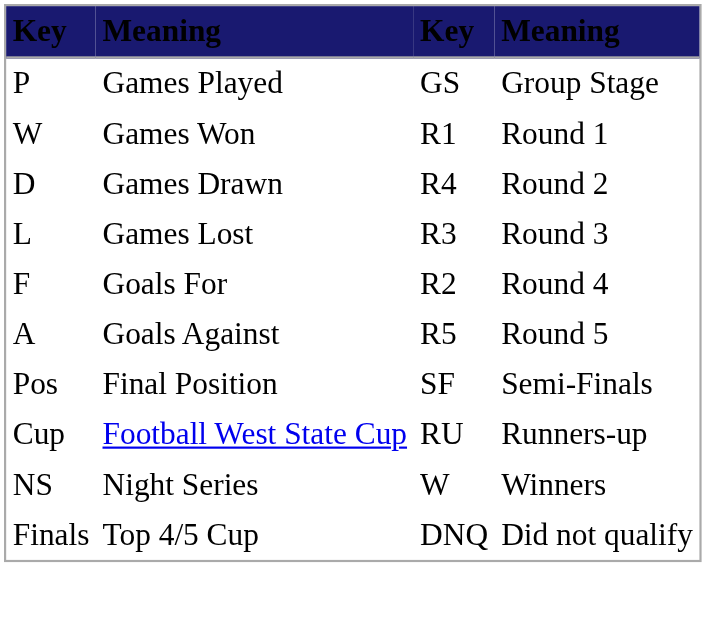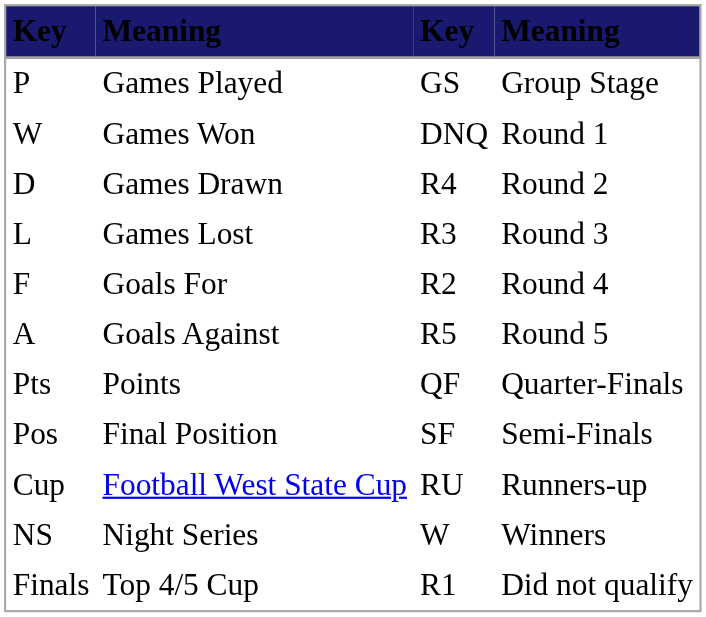 <table cellspacing="0" cellpadding="3" style="border:1px solid #aaa; font-size:90%;">
 <tr style="background:#191970;">
 <th style="border-bottom:1px solid #aaa; text-align:left;"><span>Key</span></th>
 <th style="border-bottom:1px solid #aaa; text-align:left;"><span>Meaning</span></th>
 <th style="border-bottom:1px solid #aaa; text-align:left;"><span>Key</span></th>
 <th style="border-bottom:1px solid #aaa; text-align:left;"><span>Meaning</span></th>
 </tr>
 <tr>
 <td>P</td>
 <td>Games Played</td>
 <td>GS</td>
 <td>Group Stage</td>
 </tr>
 <tr>
 <td>W</td>
 <td>Games Won</td>
-<td>R1</td>
+<td>DNQ</td>
 <td>Round 1</td>
 </tr>
 <tr>
 <td>D</td>
 <td>Games Drawn</td>
 <td>R4</td>
 <td>Round 2</td>
 </tr>
 <tr>
 <td>L</td>
 <td>Games Lost</td>
 <td>R3</td>
 <td>Round 3</td>
 </tr>
 <tr>
 <td>F</td>
 <td>Goals For</td>
 <td>R2</td>
 <td>Round 4</td>
 </tr>
 <tr>
 <td>A</td>
 <td>Goals Against</td>
 <td>R5</td>
 <td>Round 5</td>
 </tr>
 <tr>
+<td>Pts</td>
+<td>Points</td>
+<td>QF</td>
+<td>Quarter-Finals</td>
+</tr>
+<tr>
 <td>Pos</td>
 <td>Final Position</td>
 <td>SF</td>
 <td>Semi-Finals</td>
 </tr>
 <tr>
 <td>Cup</td>
 <td><a href='#'>Football West State Cup</a></td>
 <td>RU</td>
 <td>Runners-up</td>
 </tr>
 <tr>
 <td>NS</td>
 <td>Night Series</td>
 <td>W</td>
 <td>Winners</td>
 </tr>
 <tr>
 <td>Finals</td>
 <td>Top 4/5 Cup</td>
-<td>DNQ</td>
+<td>R1</td>
 <td>Did not qualify</td>
 </tr>
 <tr>
 </tr>
 </table>
